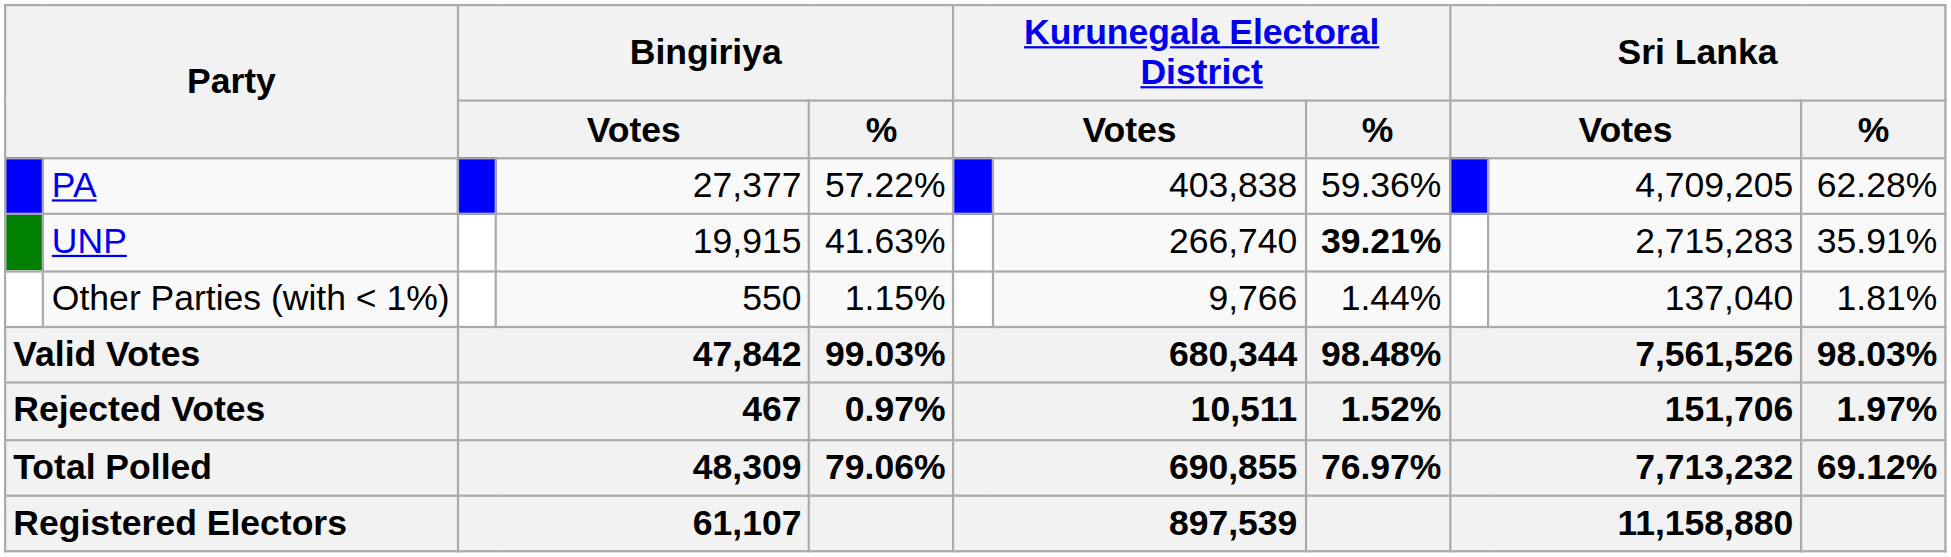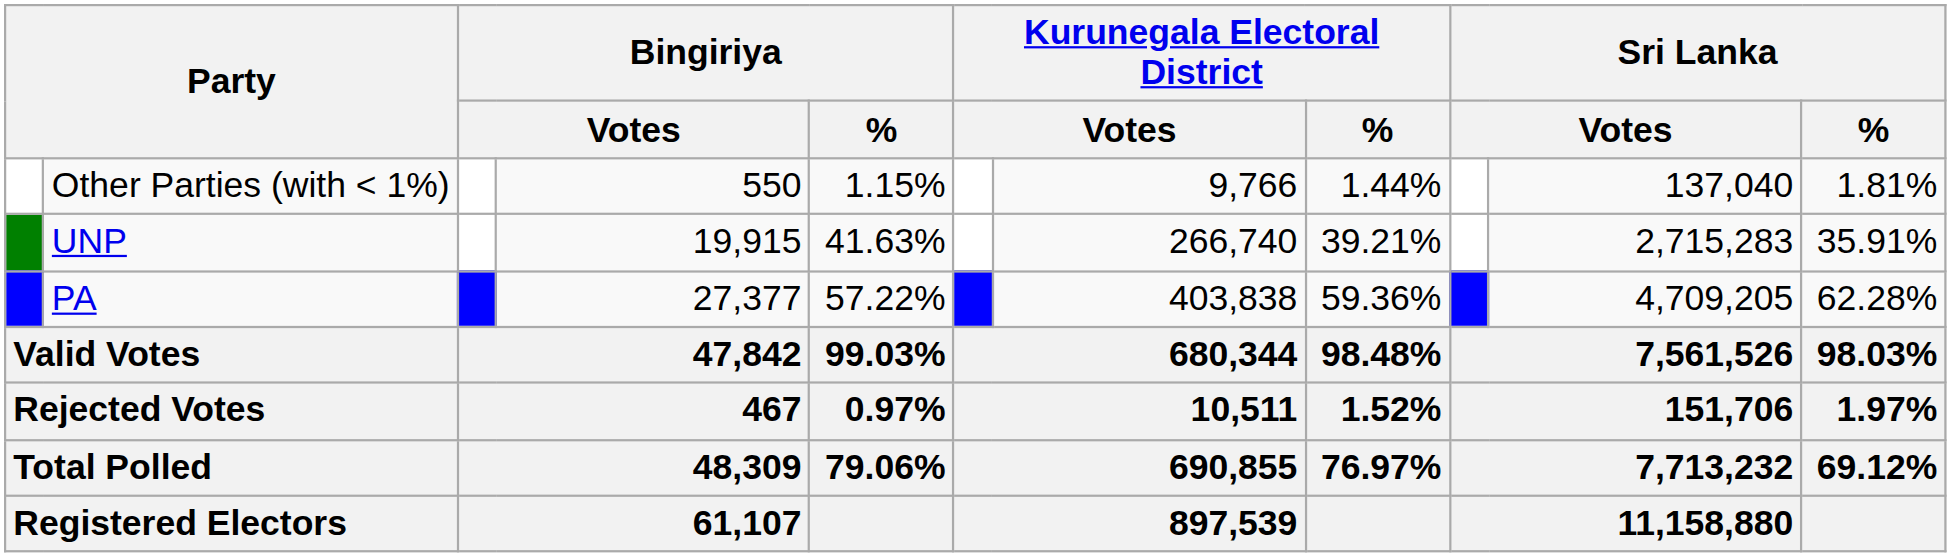 <table class="wikitable">
 <tr>
 <th colspan="2" width="144px"rowspan="2">Party</th>
 <th colspan="3" width="216px">Bingiriya</th>
 <th colspan="3" width="216px"><a href='#'>Kurunegala Electoral District</a></th>
 <th colspan="3" width="216px">Sri Lanka</th>
 </tr>
 <tr>
 <th colspan="2" width="144px">Votes</th>
 <th>%</th>
 <th colspan="2" width="144px">Votes</th>
 <th>%</th>
 <th colspan="2" width="144px">Votes</th>
 <th>%</th>
 </tr>
 <tr>
+<td style="background-color:white;" width="10px"></td>
+<td style="text-align:left;">Other Parties (with < 1%)</td>
+<td style="background-color:white;" width="10px"></td>
+<td style="text-align:right;">550</td>
+<td style="text-align:right;">1.15%</td>
+<td style="background-color:white;" width="10px"></td>
+<td style="text-align:right;">9,766</td>
+<td style="text-align:right;">1.44%</td>
+<td style="background-color:white;" width="10px"></td>
+<td style="text-align:right;">137,040</td>
+<td style="text-align:right;">1.81%</td>
+</tr>
+<tr>
+<td style="background-color:green;" width="10px"></td>
+<td style="text-align:left;"><a href='#'>UNP</a></td>
+<td style="background-color:white;" width="10px"></td>
+<td style="text-align:right;">19,915</td>
+<td style="text-align:right;">41.63%</td>
+<td style="background-color:white;" width="10px"></td>
+<td style="text-align:right;">266,740</td>
+<td style="text-align:right;">39.21%</td>
+<td style="background-color:white;" width="10px"></td>
+<td style="text-align:right;">2,715,283</td>
+<td style="text-align:right;">35.91%</td>
+</tr>
+<tr>
 <td style="background-color:blue;" width="10px"></td>
 <td style="text-align:left;"><a href='#'>PA</a></td>
 <td style="background-color:blue;" width="10px"></td>
 <td style="text-align:right;">27,377</td>
 <td style="text-align:right;">57.22%</td>
 <td style="background-color:blue;" width="10px"></td>
 <td style="text-align:right;">403,838</td>
 <td style="text-align:right;">59.36%</td>
 <td style="background-color:blue;" width="10px"></td>
 <td style="text-align:right;">4,709,205</td>
 <td style="text-align:right;">62.28%</td>
-</tr>
-<tr>
-<td style="background-color:green;" width="10px"></td>
-<td style="text-align:left;"><a href='#'>UNP</a></td>
-<td style="background-color:white;" width="10px"></td>
-<td style="text-align:right;">19,915</td>
-<td style="text-align:right;">41.63%</td>
-<td style="background-color:white;" width="10px"></td>
-<td style="text-align:right;">266,740</td>
-<td style="text-align:right;"><strong>39.21%</strong></td>
-<td style="background-color:white;" width="10px"></td>
-<td style="text-align:right;">2,715,283</td>
-<td style="text-align:right;">35.91%</td>
-</tr>
-<tr>
-<td style="background-color:white;" width="10px"></td>
-<td style="text-align:left;">Other Parties (with < 1%)</td>
-<td style="background-color:white;" width="10px"></td>
-<td style="text-align:right;">550</td>
-<td style="text-align:right;">1.15%</td>
-<td style="background-color:white;" width="10px"></td>
-<td style="text-align:right;">9,766</td>
-<td style="text-align:right;">1.44%</td>
-<td style="background-color:white;" width="10px"></td>
-<td style="text-align:right;">137,040</td>
-<td style="text-align:right;">1.81%</td>
 </tr>
 <tr>
 <th colspan="2" width="144px"style="text-align:left;">Valid Votes</th>
 <th style="text-align:right;"colspan="2" width="144px">47,842</th>
 <th style="text-align:right;">99.03%</th>
 <th style="text-align:right;"colspan="2" width="144px">680,344</th>
 <th style="text-align:right;">98.48%</th>
 <th style="text-align:right;"colspan="2" width="144px">7,561,526</th>
 <th style="text-align:right;">98.03%</th>
 </tr>
 <tr>
 <th colspan="2" width="144px"style="text-align:left;">Rejected Votes</th>
 <th style="text-align:right;"colspan="2" width="144px">467</th>
 <th style="text-align:right;">0.97%</th>
 <th style="text-align:right;"colspan="2" width="144px">10,511</th>
 <th style="text-align:right;">1.52%</th>
 <th style="text-align:right;"colspan="2" width="144px">151,706</th>
 <th style="text-align:right;">1.97%</th>
 </tr>
 <tr>
 <th colspan="2" width="144px"style="text-align:left;">Total Polled</th>
 <th style="text-align:right;"colspan="2" width="144px">48,309</th>
 <th style="text-align:right;">79.06%</th>
 <th style="text-align:right;"colspan="2" width="144px">690,855</th>
 <th style="text-align:right;">76.97%</th>
 <th style="text-align:right;"colspan="2" width="144px">7,713,232</th>
 <th style="text-align:right;">69.12%</th>
 </tr>
 <tr>
 <th colspan="2" width="144px"style="text-align:left;">Registered Electors</th>
 <th style="text-align:right;"colspan="2" width="144px">61,107</th>
 <th></th>
 <th style="text-align:right;"colspan="2" width="144px">897,539</th>
 <th></th>
 <th style="text-align:right;"colspan="2" width="144px">11,158,880</th>
 <th></th>
 </tr>
 </table>
